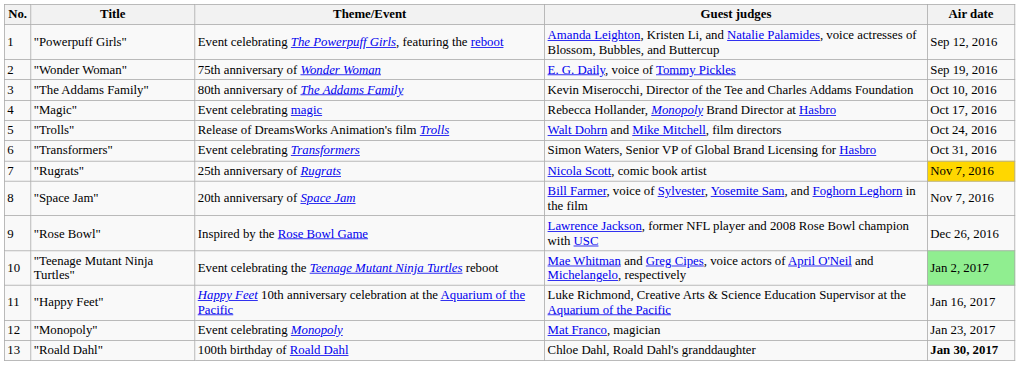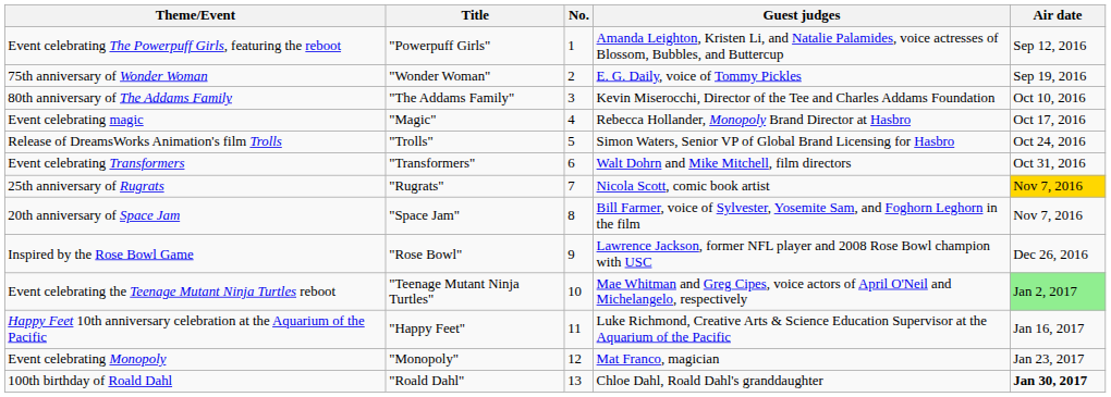 <table class="wikitable plainrowheaders" style="width:100%;">
 <tr>
+<th width=32%>Theme/Event</th>
+<th width=15%>Title</th>
 <th width=2%>No.</th>
-<th width=15%>Title</th>
-<th width=32%>Theme/Event</th>
 <th width=35%>Guest judges</th>
 <th width=8%>Air date</th>
 </tr>
 <tr>
+<td>Event celebrating <em><a href='#'>The Powerpuff Girls</a></em>, featuring the <a href='#'>reboot</a></td>
+<td>"Powerpuff Girls"</td>
 <td>1</td>
-<td>"Powerpuff Girls"</td>
-<td>Event celebrating <em><a href='#'>The Powerpuff Girls</a></em>, featuring the <a href='#'>reboot</a></td>
 <td><a href='#'>Amanda Leighton</a>, Kristen Li, and <a href='#'>Natalie Palamides</a>, voice actresses of Blossom, Bubbles, and Buttercup</td>
 <td>Sep 12, 2016</td>
 </tr>
 <tr>
+<td>75th anniversary of <em><a href='#'>Wonder Woman</a></em></td>
+<td>"Wonder Woman"</td>
 <td>2</td>
-<td>"Wonder Woman"</td>
-<td>75th anniversary of <em><a href='#'>Wonder Woman</a></em></td>
 <td><a href='#'>E. G. Daily</a>, voice of <a href='#'>Tommy Pickles</a></td>
 <td>Sep 19, 2016</td>
 </tr>
 <tr>
+<td>80th anniversary of <em><a href='#'>The Addams Family</a></em></td>
+<td>"The Addams Family"</td>
 <td>3</td>
-<td>"The Addams Family"</td>
-<td>80th anniversary of <em><a href='#'>The Addams Family</a></em></td>
 <td>Kevin Miserocchi, Director of the Tee and Charles Addams Foundation</td>
 <td>Oct 10, 2016</td>
 </tr>
 <tr>
+<td>Event celebrating <a href='#'>magic</a></td>
+<td>"Magic"</td>
 <td>4</td>
-<td>"Magic"</td>
-<td>Event celebrating <a href='#'>magic</a></td>
 <td>Rebecca Hollander, <em><a href='#'>Monopoly</a></em> Brand Director at <a href='#'>Hasbro</a></td>
 <td>Oct 17, 2016</td>
 </tr>
 <tr>
+<td>Release of DreamsWorks Animation's film <em><a href='#'>Trolls</a></em></td>
+<td>"Trolls"</td>
 <td>5</td>
-<td>"Trolls"</td>
-<td>Release of DreamsWorks Animation's film <em><a href='#'>Trolls</a></em></td>
-<td><a href='#'>Walt Dohrn</a> and <a href='#'>Mike Mitchell</a>, film directors</td>
+<td>Simon Waters, Senior VP of Global Brand Licensing for <a href='#'>Hasbro</a></td>
 <td>Oct 24, 2016</td>
 </tr>
 <tr>
+<td>Event celebrating <em><a href='#'>Transformers</a></em></td>
+<td>"Transformers"</td>
 <td>6</td>
-<td>"Transformers"</td>
-<td>Event celebrating <em><a href='#'>Transformers</a></em></td>
-<td>Simon Waters, Senior VP of Global Brand Licensing for <a href='#'>Hasbro</a></td>
+<td><a href='#'>Walt Dohrn</a> and <a href='#'>Mike Mitchell</a>, film directors</td>
 <td>Oct 31, 2016</td>
 </tr>
 <tr>
+<td>25th anniversary of <em><a href='#'>Rugrats</a></em></td>
+<td>"Rugrats"</td>
 <td>7</td>
-<td>"Rugrats"</td>
-<td>25th anniversary of <em><a href='#'>Rugrats</a></em></td>
 <td><a href='#'>Nicola Scott</a>, comic book artist</td>
 <td style="background: gold;">Nov 7, 2016</td>
 </tr>
 <tr>
+<td>20th anniversary of <em><a href='#'>Space Jam</a></em></td>
+<td>"Space Jam"</td>
 <td>8</td>
-<td>"Space Jam"</td>
-<td>20th anniversary of <em><a href='#'>Space Jam</a></em></td>
 <td><a href='#'>Bill Farmer</a>, voice of <a href='#'>Sylvester</a>, <a href='#'>Yosemite Sam</a>, and <a href='#'>Foghorn Leghorn</a> in the film</td>
 <td>Nov 7, 2016</td>
 </tr>
 <tr>
+<td>Inspired by the <a href='#'>Rose Bowl Game</a></td>
+<td>"Rose Bowl"</td>
 <td>9</td>
-<td>"Rose Bowl"</td>
-<td>Inspired by the <a href='#'>Rose Bowl Game</a></td>
 <td><a href='#'>Lawrence Jackson</a>, former NFL player and 2008 Rose Bowl champion with <a href='#'>USC</a></td>
 <td>Dec 26, 2016</td>
 </tr>
 <tr>
+<td>Event celebrating the <em><a href='#'>Teenage Mutant Ninja Turtles</a></em> reboot</td>
+<td>"Teenage Mutant Ninja Turtles"</td>
 <td>10</td>
-<td>"Teenage Mutant Ninja Turtles"</td>
-<td>Event celebrating the <em><a href='#'>Teenage Mutant Ninja Turtles</a></em> reboot</td>
 <td><a href='#'>Mae Whitman</a> and <a href='#'>Greg Cipes</a>, voice actors of <a href='#'>April O'Neil</a> and <a href='#'>Michelangelo</a>, respectively</td>
 <td style="background: lightgreen;">Jan 2, 2017</td>
 </tr>
 <tr>
+<td><em><a href='#'>Happy Feet</a></em> 10th anniversary celebration at the <a href='#'>Aquarium of the Pacific</a></td>
+<td>"Happy Feet"</td>
 <td>11</td>
-<td>"Happy Feet"</td>
-<td><em><a href='#'>Happy Feet</a></em> 10th anniversary celebration at the <a href='#'>Aquarium of the Pacific</a></td>
 <td>Luke Richmond, Creative Arts & Science Education Supervisor at the <a href='#'>Aquarium of the Pacific</a></td>
 <td>Jan 16, 2017</td>
 </tr>
 <tr>
+<td>Event celebrating <em><a href='#'>Monopoly</a></em></td>
+<td>"Monopoly"</td>
 <td>12</td>
-<td>"Monopoly"</td>
-<td>Event celebrating <em><a href='#'>Monopoly</a></em></td>
 <td><a href='#'>Mat Franco</a>, magician</td>
 <td>Jan 23, 2017</td>
 </tr>
 <tr>
+<td>100th birthday of <a href='#'>Roald Dahl</a></td>
+<td>"Roald Dahl"</td>
 <td>13</td>
-<td>"Roald Dahl"</td>
-<td>100th birthday of <a href='#'>Roald Dahl</a></td>
 <td>Chloe Dahl, Roald Dahl's granddaughter</td>
 <td><strong>Jan 30, 2017</strong></td>
 </tr>
 </table>
